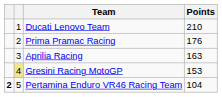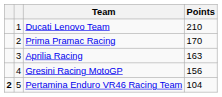 <table class="wikitable" style="font-size: 95%;">
 <tr>
 <th></th>
 <th></th>
 <th>Team</th>
 <th>Points</th>
 </tr>
 <tr>
 <td></td>
 <td align=center>1</td>
 <td> <a href='#'>Ducati Lenovo Team</a></td>
 <td align=left>210</td>
 </tr>
 <tr>
 <td></td>
 <td align=center>2</td>
 <td> <a href='#'>Prima Pramac Racing</a></td>
-<td align=left>176</td>
+<td align=left>170</td>
 </tr>
 <tr>
 <td></td>
 <td align=center>3</td>
 <td> <a href='#'>Aprilia Racing</a></td>
 <td align=left>163</td>
 </tr>
 <tr>
 <td></td>
-<td align=center style="background: khaki;">4</td>
+<td align=center>4</td>
 <td> <a href='#'>Gresini Racing MotoGP</a></td>
-<td align=left>153</td>
+<td align=left>156</td>
 </tr>
 <tr>
 <td><strong> 2</strong></td>
 <td align=center>5</td>
 <td> <a href='#'>Pertamina Enduro VR46 Racing Team</a></td>
 <td align=left>104</td>
 </tr>
 </table>
